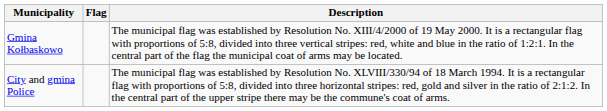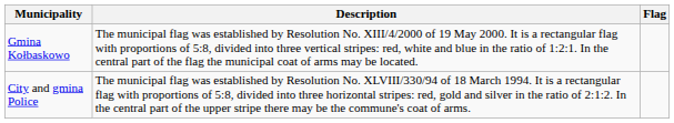 <table class="wikitable">
 <tr>
 <th>Municipality</th>
+<th>Description</th>
 <th>Flag</th>
-<th>Description</th>
 </tr>
 <tr>
 <td><a href='#'>Gmina Kołbaskowo</a></td>
+<td>The municipal flag was established by Resolution No. XIII/4/2000 of 19 May 2000. It is a rectangular flag with proportions of 5:8, divided into three vertical stripes: red, white and blue in the ratio of 1:2:1. In the central part of the flag the municipal coat of arms may be located.</td>
 <td></td>
-<td>The municipal flag was established by Resolution No. XIII/4/2000 of 19 May 2000. It is a rectangular flag with proportions of 5:8, divided into three vertical stripes: red, white and blue in the ratio of 1:2:1. In the central part of the flag the municipal coat of arms may be located.</td>
 </tr>
 <tr>
 <td><a href='#'>City</a> and <a href='#'>gmina Police</a></td>
+<td>The municipal flag was established by Resolution No. XLVIII/330/94 of 18 March 1994. It is a rectangular flag with proportions of 5:8, divided into three horizontal stripes: red, gold and silver in the ratio of 2:1:2. In the central part of the upper stripe there may be the commune's coat of arms.</td>
 <td></td>
-<td>The municipal flag was established by Resolution No. XLVIII/330/94 of 18 March 1994. It is a rectangular flag with proportions of 5:8, divided into three horizontal stripes: red, gold and silver in the ratio of 2:1:2. In the central part of the upper stripe there may be the commune's coat of arms.</td>
 </tr>
 </table>
